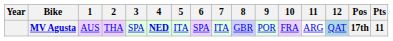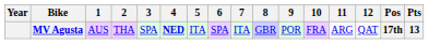 <table class="wikitable" style="text-align:center; font-size:90%;">
 <tr>
 <th>Year</th>
 <th>Bike</th>
 <th>1</th>
 <th>2</th>
 <th>3</th>
 <th>4</th>
 <th>5</th>
 <th>6</th>
 <th>7</th>
 <th>8</th>
 <th>9</th>
 <th>10</th>
 <th>11</th>
 <th>12</th>
 <th>Pos</th>
 <th>Pts</th>
 </tr>
 <tr>
 <th></th>
 <th><a href='#'>MV Agusta</a></th>
 <td style="background:#efcfff;"><a href='#'>AUS</a><br></td>
 <td style="background:#efcfff;"><a href='#'>THA</a><br></td>
 <td style="background:#dfffdf;"><a href='#'>SPA</a><br></td>
 <td style="background:#dfffdf;"><strong><a href='#'>NED</a><br></strong></td>
 <td style="background:#dfffdf;"><a href='#'>ITA</a><br></td>
 <td style="background:#efcfff;"><a href='#'>SPA</a><br></td>
 <td style="background:#dfffdf;"><a href='#'>ITA</a><br></td>
 <td style="background:#cfcfff;"><a href='#'>GBR</a><br></td>
 <td style="background:#dfffdf;"><a href='#'>POR</a><br></td>
 <td style="background:#efcfff;"><a href='#'>FRA</a><br></td>
 <td><a href='#'>ARG</a></td>
-<td style="background: lightblue;"><a href='#'>QAT</a></td>
+<td><a href='#'>QAT</a></td>
 <th>17th</th>
-<th>11</th>
+<th>13</th>
 </tr>
 </table>
